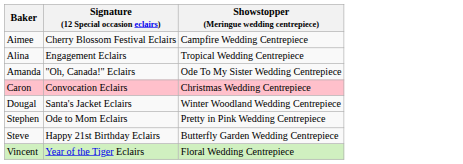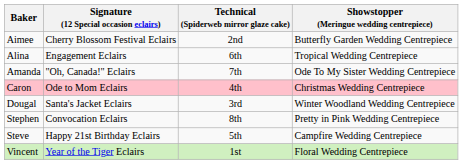 <table class="wikitable" style="text-align:center;">
 <tr>
 <th>Baker</th>
 <th>Signature<br><small>(12 Special occasion <a href='#'>eclairs</a>)</small></th>
+<th>Technical<br><small>(Spiderweb mirror glaze cake)</small></th>
 <th>Showstopper<br><small>(Meringue wedding centrepiece)</small></th>
 </tr>
 <tr>
 <td align="left">Aimee</td>
 <td align="left">Cherry Blossom Festival Eclairs</td>
-<td align="left">Campfire Wedding Centrepiece</td>
+<td>2nd</td>
+<td align="left">Butterfly Garden Wedding Centrepiece</td>
 </tr>
 <tr>
 <td align="left">Alina</td>
 <td align="left">Engagement Eclairs</td>
+<td>6th</td>
 <td align="left">Tropical Wedding Centrepiece</td>
 </tr>
 <tr>
 <td align="left">Amanda</td>
 <td align="left">"Oh, Canada!" Eclairs</td>
+<td>7th</td>
 <td align="left">Ode To My Sister Wedding Centrepiece</td>
 </tr>
 <tr bgcolor=pink>
 <td align="left">Caron</td>
-<td align="left">Convocation Eclairs</td>
+<td align="left">Ode to Mom Eclairs</td>
+<td>4th</td>
 <td align="left">Christmas Wedding Centrepiece</td>
 </tr>
 <tr>
 <td align="left">Dougal</td>
 <td align="left">Santa's Jacket Eclairs</td>
+<td>3rd</td>
 <td align="left">Winter Woodland Wedding Centrepiece</td>
 </tr>
 <tr>
 <td align="left">Stephen</td>
-<td align="left">Ode to Mom Eclairs</td>
+<td align="left">Convocation Eclairs</td>
+<td>8th</td>
 <td align="left">Pretty in Pink Wedding Centrepiece</td>
 </tr>
 <tr>
 <td align="left">Steve</td>
 <td align="left">Happy 21st Birthday Eclairs</td>
-<td align="left">Butterfly Garden Wedding Centrepiece</td>
+<td>5th</td>
+<td align="left">Campfire Wedding Centrepiece</td>
 </tr>
 <tr style="background:#d0f0c0;">
 <td align="left">Vincent</td>
 <td align="left"><a href='#'>Year of the Tiger</a> Eclairs</td>
+<td>1st</td>
 <td align="left">Floral Wedding Centrepiece</td>
 </tr>
 </table>
